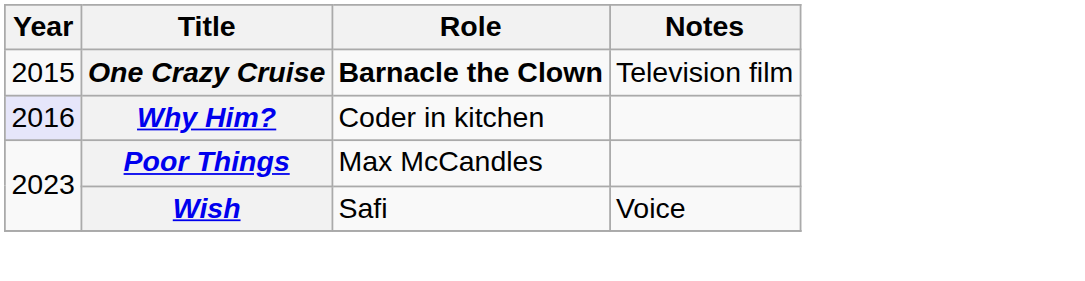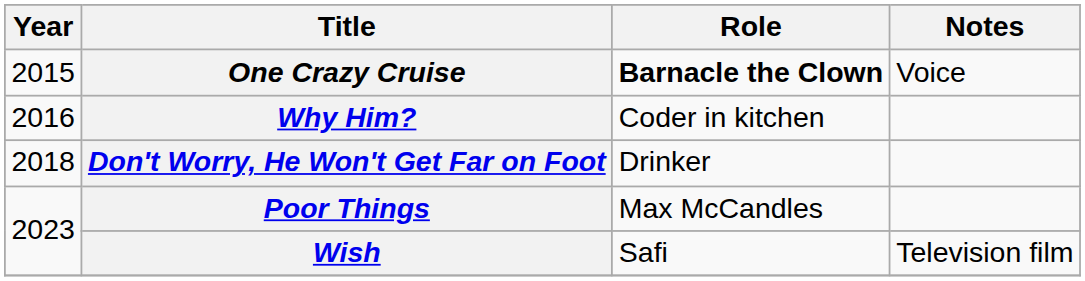 <table class="wikitable plainrowheaders sortable">
 <tr>
 <th scope="col">Year</th>
 <th scope="col">Title</th>
 <th scope="col">Role</th>
 <th scope="col">Notes</th>
 </tr>
 <tr>
 <td>2015</td>
 <th scope="row"><em>One Crazy Cruise</em></th>
 <td><strong>Barnacle the Clown</strong></td>
-<td>Television film</td>
+<td>Voice</td>
 </tr>
 <tr>
-<td style="background: lavender;">2016</td>
+<td>2016</td>
 <th scope=row><em><a href='#'>Why Him?</a></em></th>
 <td>Coder in kitchen</td>
+<td></td>
+</tr>
+<tr>
+<td>2018</td>
+<th scope=row><em><a href='#'>Don't Worry, He Won't Get Far on Foot</a></em></th>
+<td>Drinker</td>
 <td></td>
 </tr>
 <tr>
 <td rowspan="2">2023</td>
 <th scope=row><em><a href='#'>Poor Things</a></em></th>
 <td>Max McCandles</td>
 <td></td>
 </tr>
 <tr>
 <th scope=row><em><a href='#'>Wish</a></em></th>
 <td>Safi</td>
-<td>Voice</td>
+<td>Television film</td>
 </tr>
 <tr>
 </tr>
 </table>
